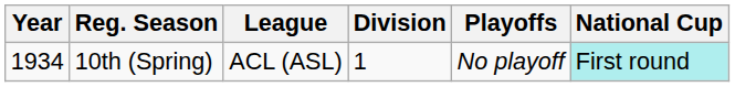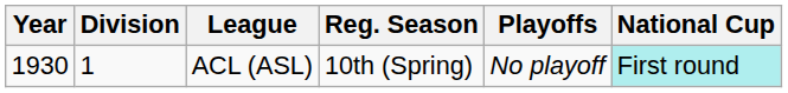 <table class="wikitable">
 <tr>
 <th>Year</th>
+<th>Division</th>
+<th>League</th>
 <th>Reg. Season</th>
-<th>League</th>
-<th>Division</th>
 <th>Playoffs</th>
 <th>National Cup</th>
 </tr>
 <tr>
-<td>1934</td>
+<td>1930</td>
+<td>1</td>
+<td>ACL (ASL)</td>
 <td>10th (Spring)</td>
-<td>ACL (ASL)</td>
-<td>1</td>
 <td><em>No playoff</em></td>
 <td style="background: paleturquoise;">First round</td>
 </tr>
 </table>
